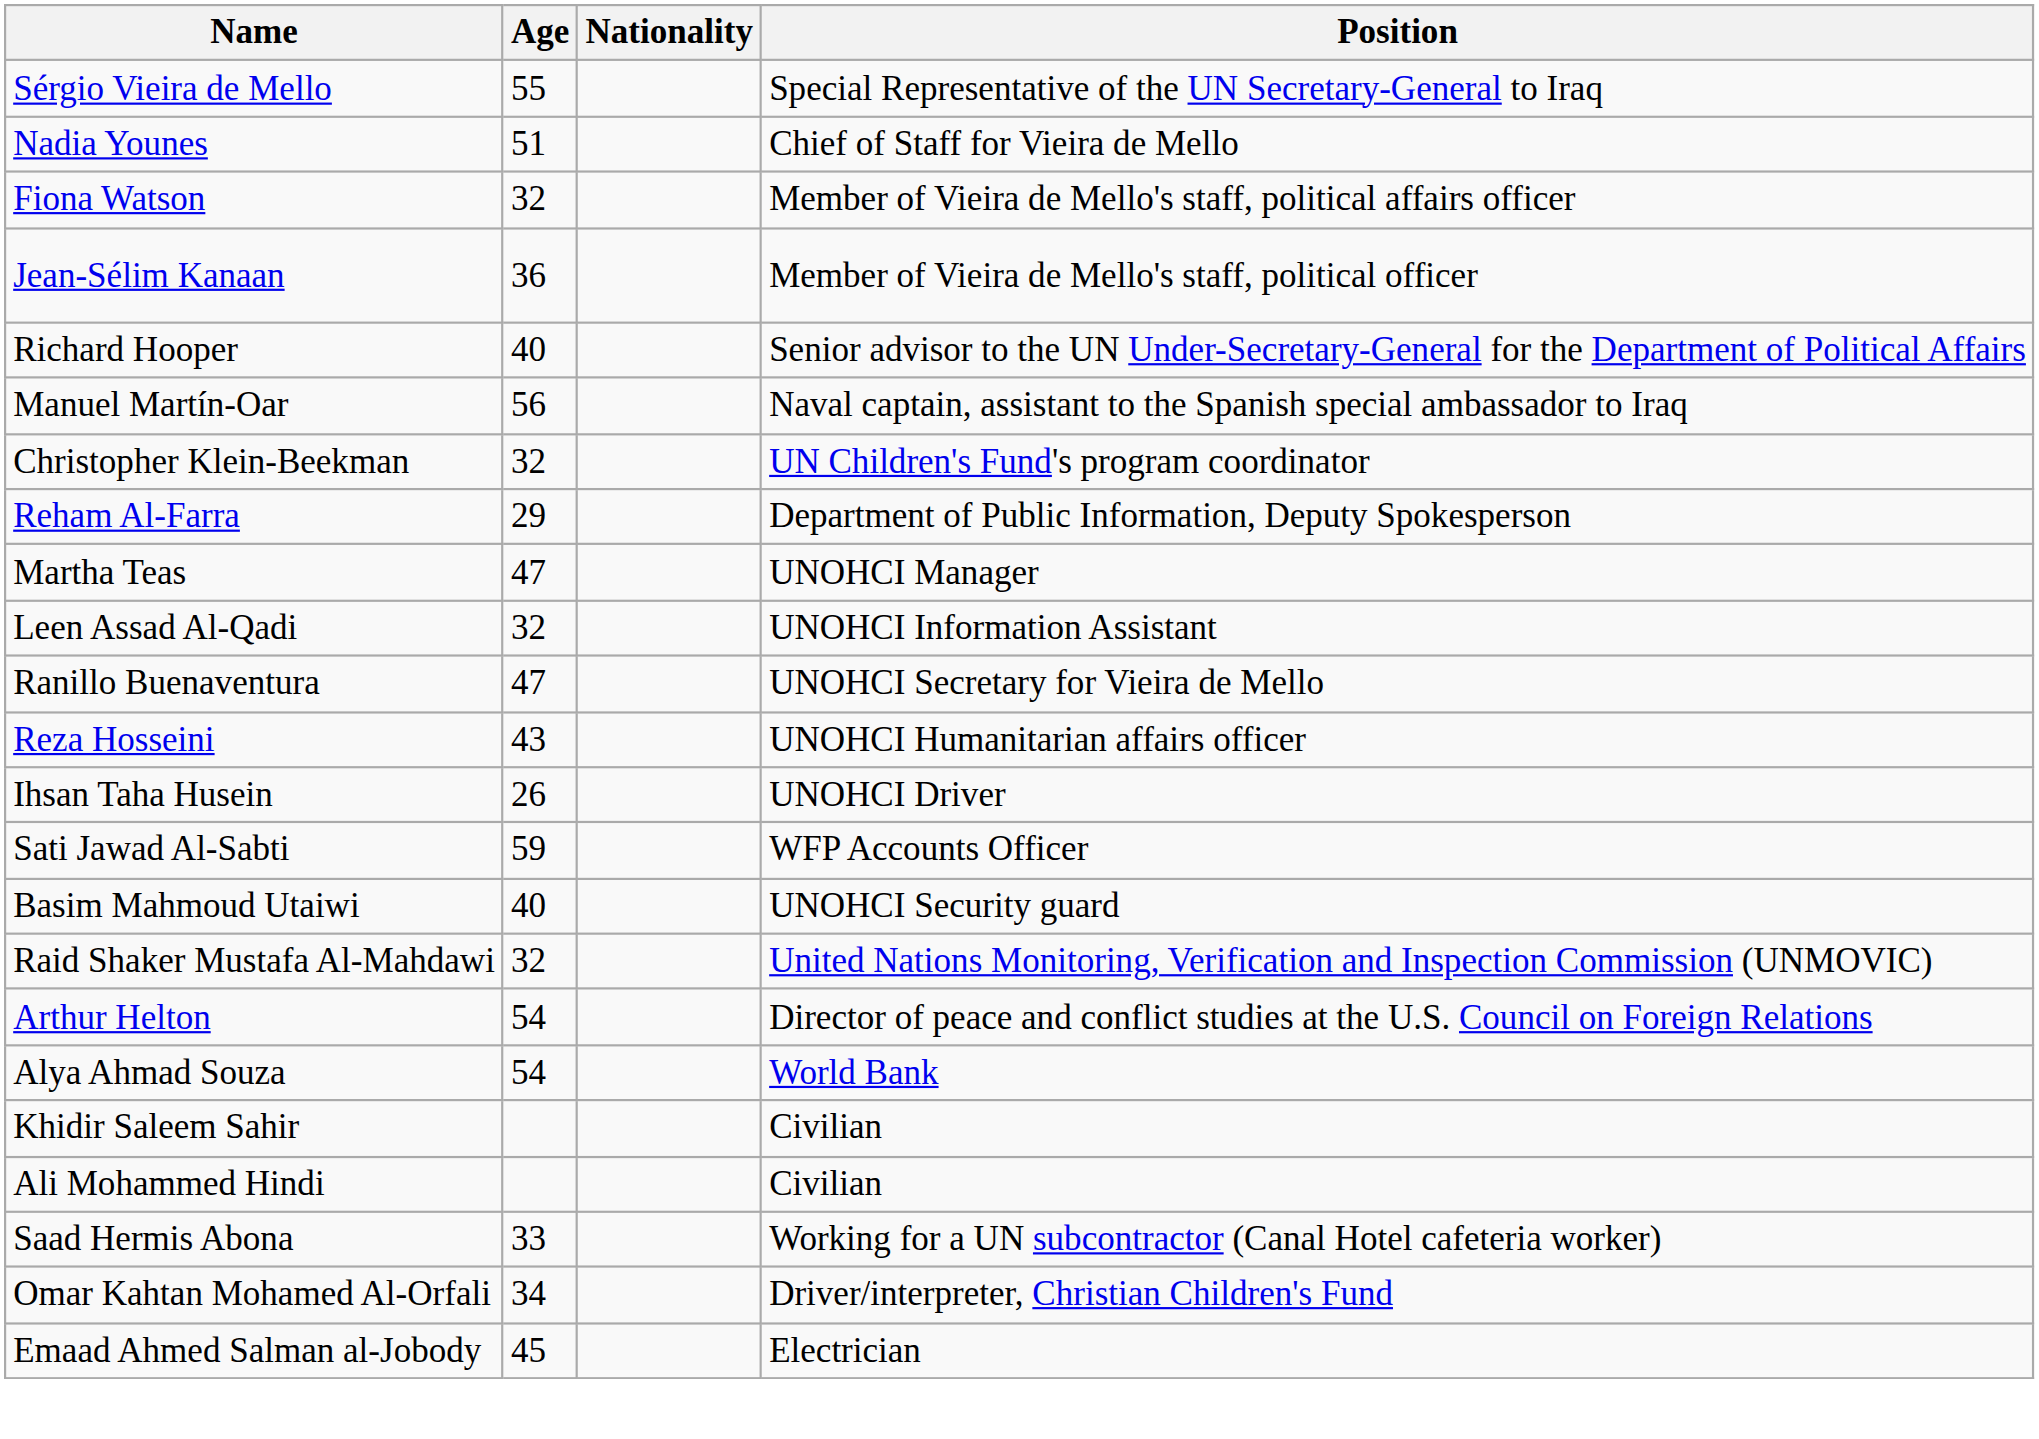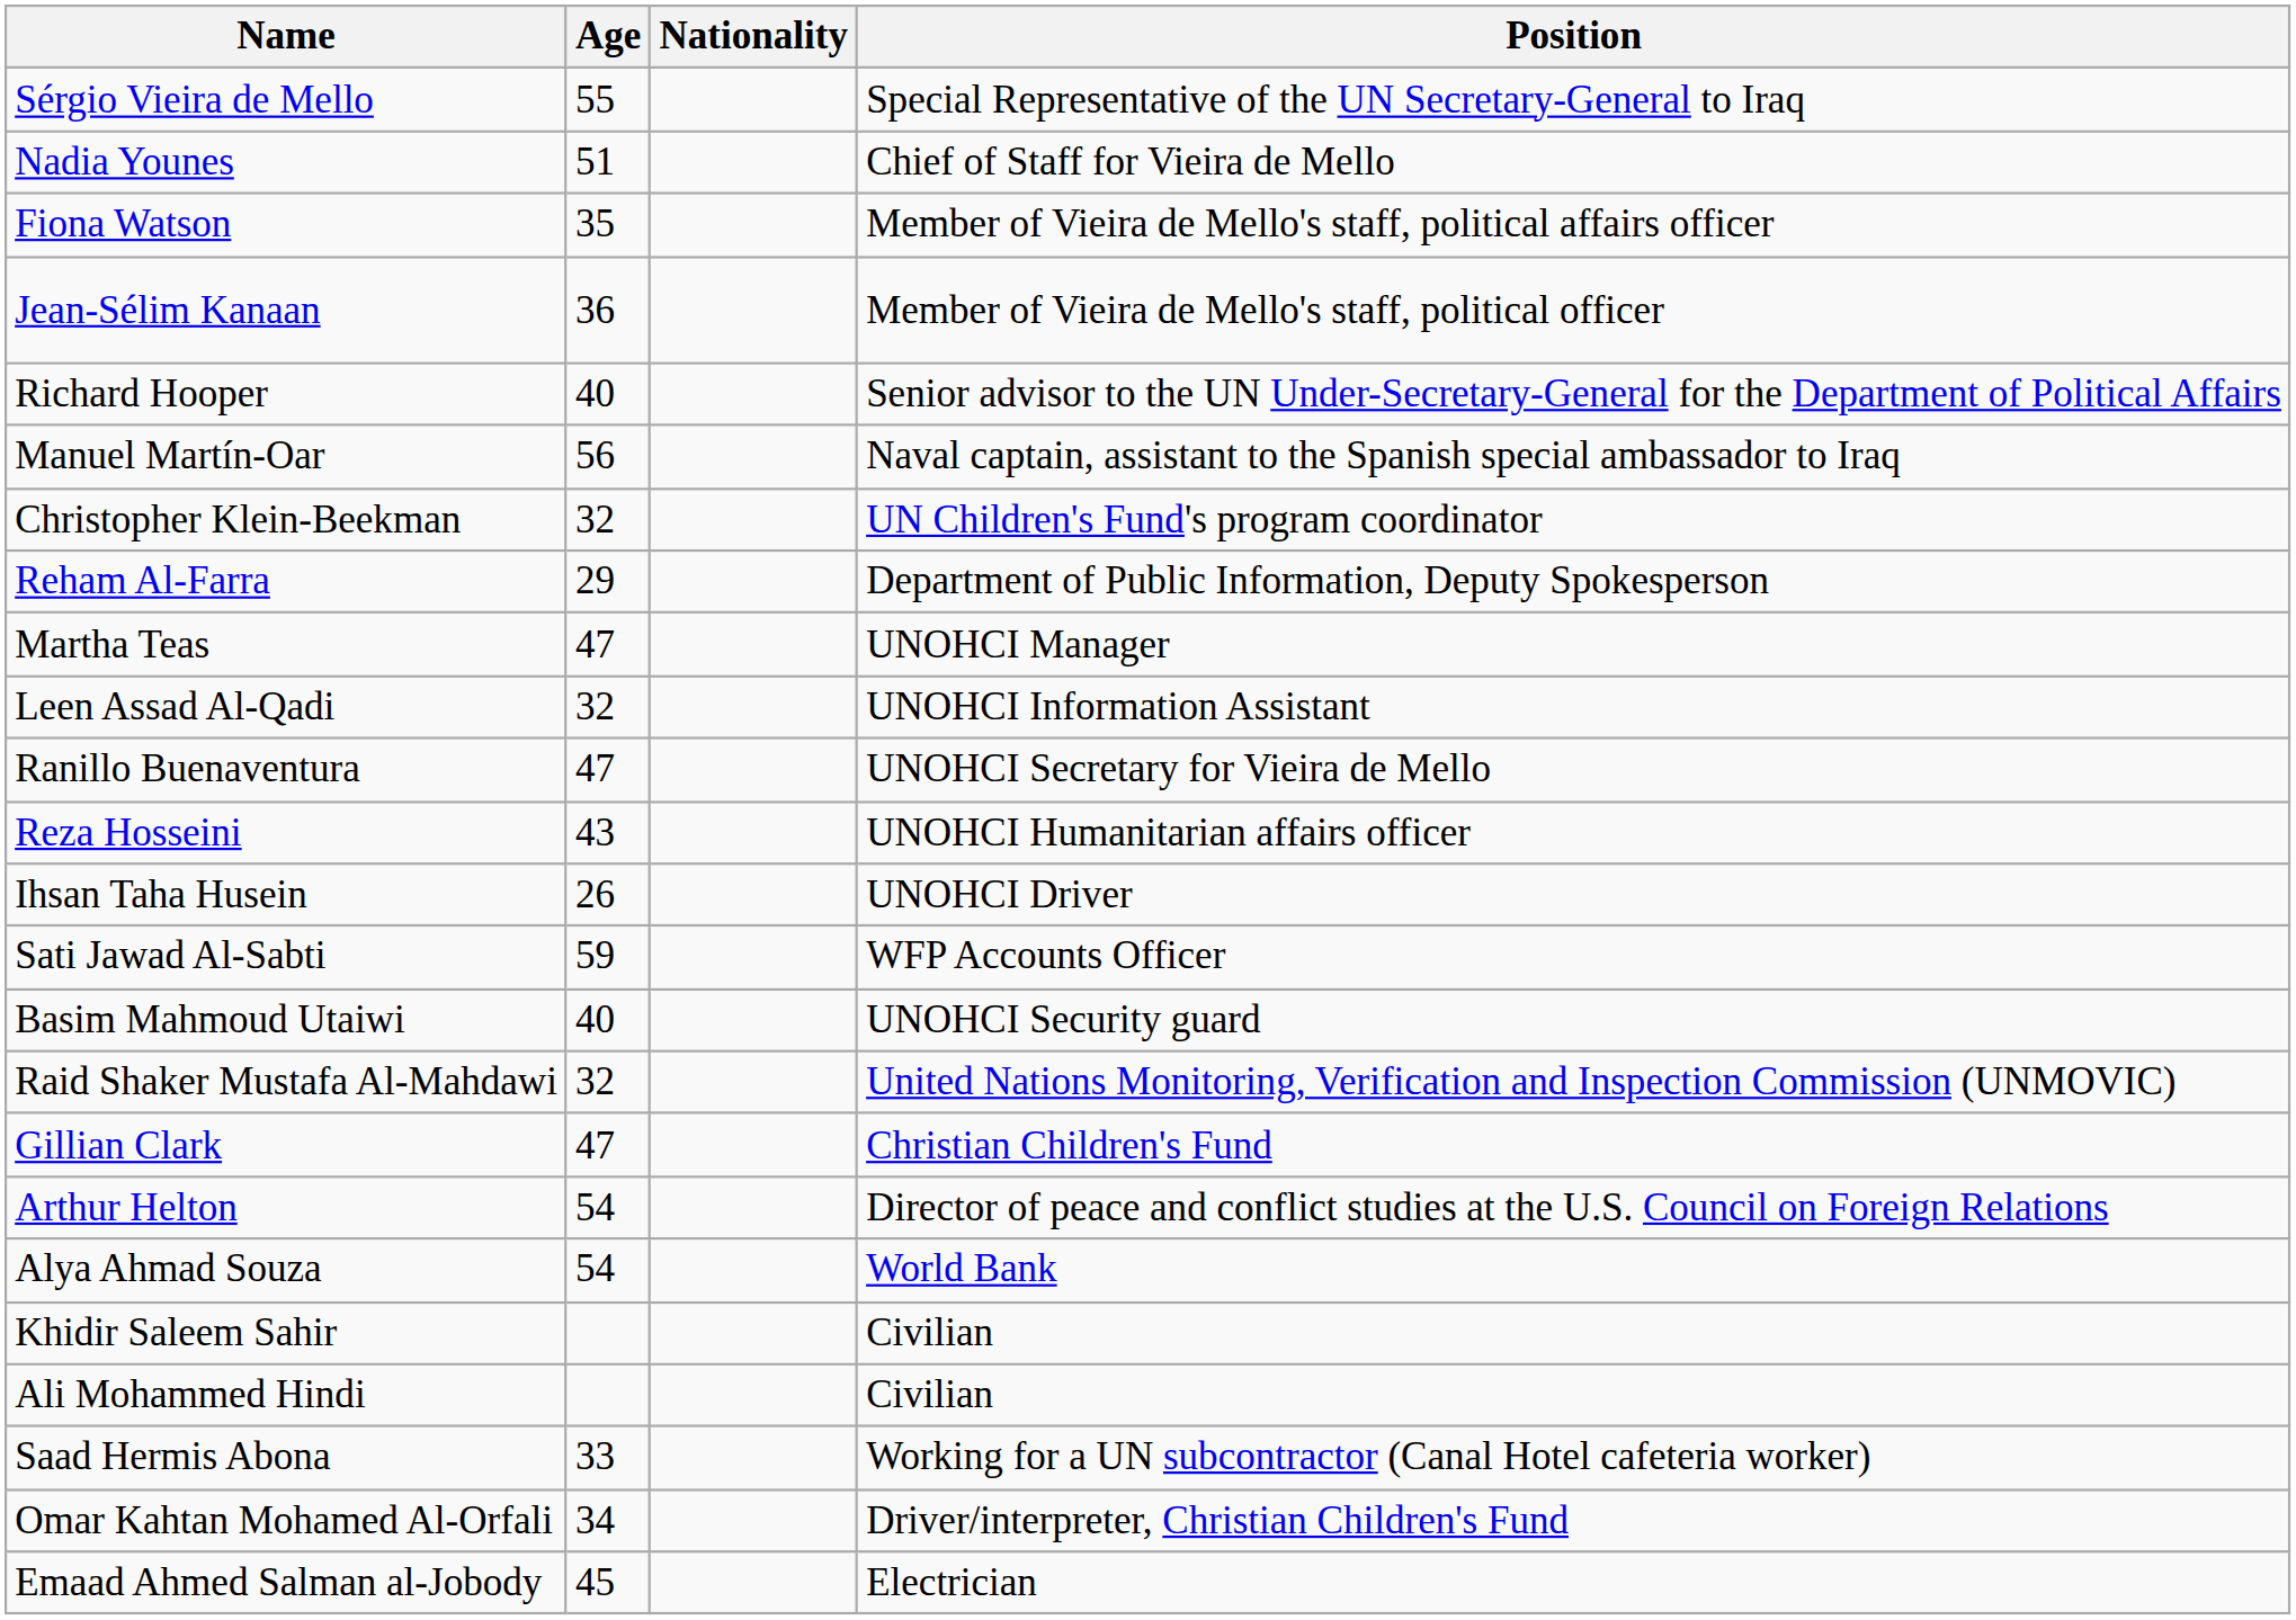 <table class="wikitable sortable">
 <tr>
 <th>Name</th>
 <th>Age</th>
 <th>Nationality</th>
 <th>Position</th>
 </tr>
 <tr>
 <td><a href='#'>Sérgio Vieira de Mello</a></td>
 <td>55</td>
 <td></td>
 <td>Special Representative of the <a href='#'>UN Secretary-General</a> to Iraq</td>
 </tr>
 <tr>
 <td><a href='#'>Nadia Younes</a></td>
 <td>51</td>
 <td></td>
 <td>Chief of Staff for Vieira de Mello</td>
 </tr>
 <tr>
 <td><a href='#'>Fiona Watson</a></td>
-<td>32</td>
+<td>35</td>
 <td></td>
 <td>Member of Vieira de Mello's staff, political affairs officer</td>
 </tr>
 <tr>
 <td><a href='#'>Jean-Sélim Kanaan</a></td>
 <td>36</td>
 <td><br><br></td>
 <td>Member of Vieira de Mello's staff, political officer</td>
 </tr>
 <tr>
 <td>Richard Hooper</td>
 <td>40</td>
 <td></td>
 <td>Senior advisor to the UN <a href='#'>Under-Secretary-General</a> for the <a href='#'>Department of Political Affairs</a></td>
 </tr>
 <tr>
 <td>Manuel Martín-Oar</td>
 <td>56</td>
 <td></td>
 <td>Naval captain, assistant to the Spanish special ambassador to Iraq</td>
 </tr>
 <tr>
 <td>Christopher Klein-Beekman</td>
 <td>32</td>
 <td></td>
 <td><a href='#'>UN Children's Fund</a>'s program coordinator</td>
 </tr>
 <tr>
 <td><a href='#'>Reham Al-Farra</a></td>
 <td>29</td>
 <td></td>
 <td>Department of Public Information, Deputy Spokesperson</td>
 </tr>
 <tr>
 <td>Martha Teas</td>
 <td>47</td>
 <td></td>
 <td>UNOHCI Manager</td>
 </tr>
 <tr>
 <td>Leen Assad Al-Qadi</td>
 <td>32</td>
 <td></td>
 <td>UNOHCI Information Assistant</td>
 </tr>
 <tr>
 <td>Ranillo Buenaventura</td>
 <td>47</td>
 <td></td>
 <td>UNOHCI Secretary for Vieira de Mello</td>
 </tr>
 <tr>
 <td><a href='#'>Reza Hosseini</a></td>
 <td>43</td>
 <td></td>
 <td>UNOHCI Humanitarian affairs officer</td>
 </tr>
 <tr>
 <td>Ihsan Taha Husein</td>
 <td>26</td>
 <td></td>
 <td>UNOHCI Driver</td>
 </tr>
 <tr>
 <td>Sati Jawad Al-Sabti</td>
 <td>59</td>
 <td></td>
 <td>WFP Accounts Officer</td>
 </tr>
 <tr>
 <td>Basim Mahmoud Utaiwi</td>
 <td>40</td>
 <td></td>
 <td>UNOHCI Security guard</td>
 </tr>
 <tr>
 <td>Raid Shaker Mustafa Al-Mahdawi</td>
 <td>32</td>
 <td></td>
 <td><a href='#'>United Nations Monitoring, Verification and Inspection Commission</a> (UNMOVIC)</td>
 </tr>
 <tr>
+<td><a href='#'>Gillian Clark</a></td>
+<td>47</td>
+<td></td>
+<td><a href='#'>Christian Children's Fund</a></td>
+</tr>
+<tr>
 <td><a href='#'>Arthur Helton</a></td>
 <td>54</td>
 <td></td>
 <td>Director of peace and conflict studies at the U.S. <a href='#'>Council on Foreign Relations</a></td>
 </tr>
 <tr>
 <td>Alya Ahmad Souza</td>
 <td>54</td>
 <td></td>
 <td><a href='#'>World Bank</a></td>
 </tr>
 <tr>
 <td>Khidir Saleem Sahir</td>
 <td></td>
 <td></td>
 <td>Civilian</td>
 </tr>
 <tr>
 <td>Ali Mohammed Hindi</td>
 <td></td>
 <td></td>
 <td>Civilian</td>
 </tr>
 <tr>
 <td>Saad Hermis Abona</td>
 <td>33</td>
 <td></td>
 <td>Working for a UN <a href='#'>subcontractor</a> (Canal Hotel cafeteria worker)</td>
 </tr>
 <tr>
 <td>Omar Kahtan Mohamed Al-Orfali</td>
 <td>34</td>
 <td></td>
 <td>Driver/interpreter, <a href='#'>Christian Children's Fund</a></td>
 </tr>
 <tr>
 <td>Emaad Ahmed Salman al-Jobody</td>
 <td>45</td>
 <td></td>
 <td>Electrician</td>
 </tr>
 </table>
